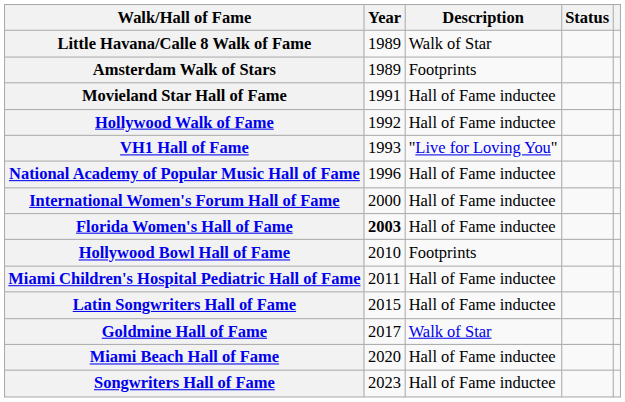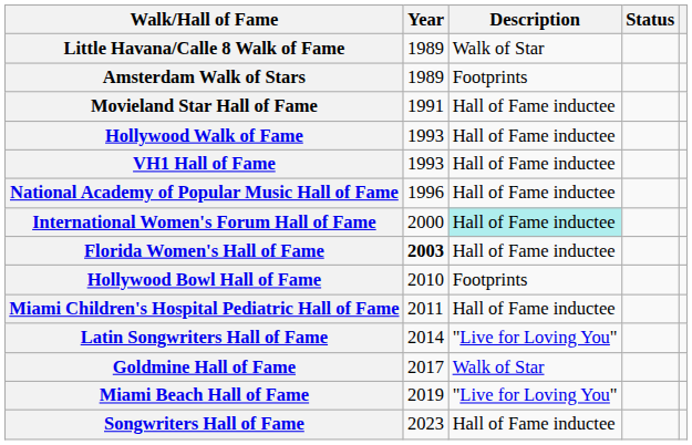 <table class="wikitable sortable plainrowheaders">
 <tr>
 <th scope="col">Walk/Hall of Fame</th>
 <th scope="col">Year</th>
 <th scope="col">Description</th>
 <th scope="col">Status</th>
 <th scope="col" class="unsortable"></th>
 </tr>
 <tr>
 <th scope="row">Little Havana/Calle 8 Walk of Fame</th>
 <td>1989</td>
 <td>Walk of Star</td>
 <td></td>
 <td style="text-align:center;"></td>
 </tr>
 <tr>
 <th scope="row">Amsterdam Walk of Stars</th>
 <td>1989</td>
 <td>Footprints</td>
 <td></td>
 <td style="text-align:center;"></td>
 </tr>
 <tr>
 <th scope="row">Movieland Star Hall of Fame</th>
 <td>1991</td>
 <td>Hall of Fame inductee</td>
 <td></td>
 <td style="text-align:center;"></td>
 </tr>
 <tr>
 <th scope="row"><a href='#'>Hollywood Walk of Fame</a></th>
-<td>1992</td>
+<td>1993</td>
 <td>Hall of Fame inductee</td>
 <td></td>
 <td style="text-align:center;"></td>
 </tr>
 <tr>
 <th scope="row"><a href='#'>VH1 Hall of Fame</a></th>
 <td>1993</td>
-<td>"<a href='#'>Live for Loving You</a>"</td>
+<td>Hall of Fame inductee</td>
 <td></td>
 <td style="text-align:center;"></td>
 </tr>
 <tr>
 <th scope="row"><a href='#'>National Academy of Popular Music Hall of Fame</a></th>
 <td>1996</td>
 <td>Hall of Fame inductee</td>
 <td></td>
 <td style="text-align:center;"></td>
 </tr>
 <tr>
 <th scope="row"><a href='#'>International Women's Forum Hall of Fame</a></th>
 <td>2000</td>
-<td>Hall of Fame inductee</td>
+<td style="background: paleturquoise;">Hall of Fame inductee</td>
 <td></td>
 <td style="text-align:center;"></td>
 </tr>
 <tr>
 <th scope="row"><a href='#'>Florida Women's Hall of Fame</a></th>
 <td><strong>2003</strong></td>
 <td>Hall of Fame inductee</td>
 <td></td>
 <td style="text-align:center;"></td>
 </tr>
 <tr>
 <th scope="row"><a href='#'>Hollywood Bowl Hall of Fame</a></th>
 <td>2010</td>
 <td>Footprints</td>
 <td></td>
 <td style="text-align:center;"></td>
 </tr>
 <tr>
 <th scope="row"><a href='#'>Miami Children's Hospital Pediatric Hall of Fame</a></th>
 <td>2011</td>
 <td>Hall of Fame inductee</td>
 <td></td>
 <td style="text-align:center;"></td>
 </tr>
 <tr>
 <th scope="row"><a href='#'>Latin Songwriters Hall of Fame</a></th>
-<td>2015</td>
-<td>Hall of Fame inductee</td>
+<td>2014</td>
+<td>"<a href='#'>Live for Loving You</a>"</td>
 <td></td>
 <td style="text-align:center;"></td>
 </tr>
 <tr>
 <th scope="row"><a href='#'>Goldmine Hall of Fame</a></th>
 <td>2017</td>
 <td><a href='#'>Walk of Star</a></td>
 <td></td>
 <td style="text-align:center;"></td>
 </tr>
 <tr>
 <th scope="row"><a href='#'>Miami Beach Hall of Fame</a></th>
-<td>2020</td>
-<td>Hall of Fame inductee</td>
+<td>2019</td>
+<td>"<a href='#'>Live for Loving You</a>"</td>
 <td></td>
 <td style="text-align:center;"></td>
 </tr>
 <tr>
 <th scope="row"><a href='#'>Songwriters Hall of Fame</a></th>
 <td>2023</td>
 <td>Hall of Fame inductee</td>
 <td></td>
 <td style="text-align:center;"></td>
 </tr>
 </table>
